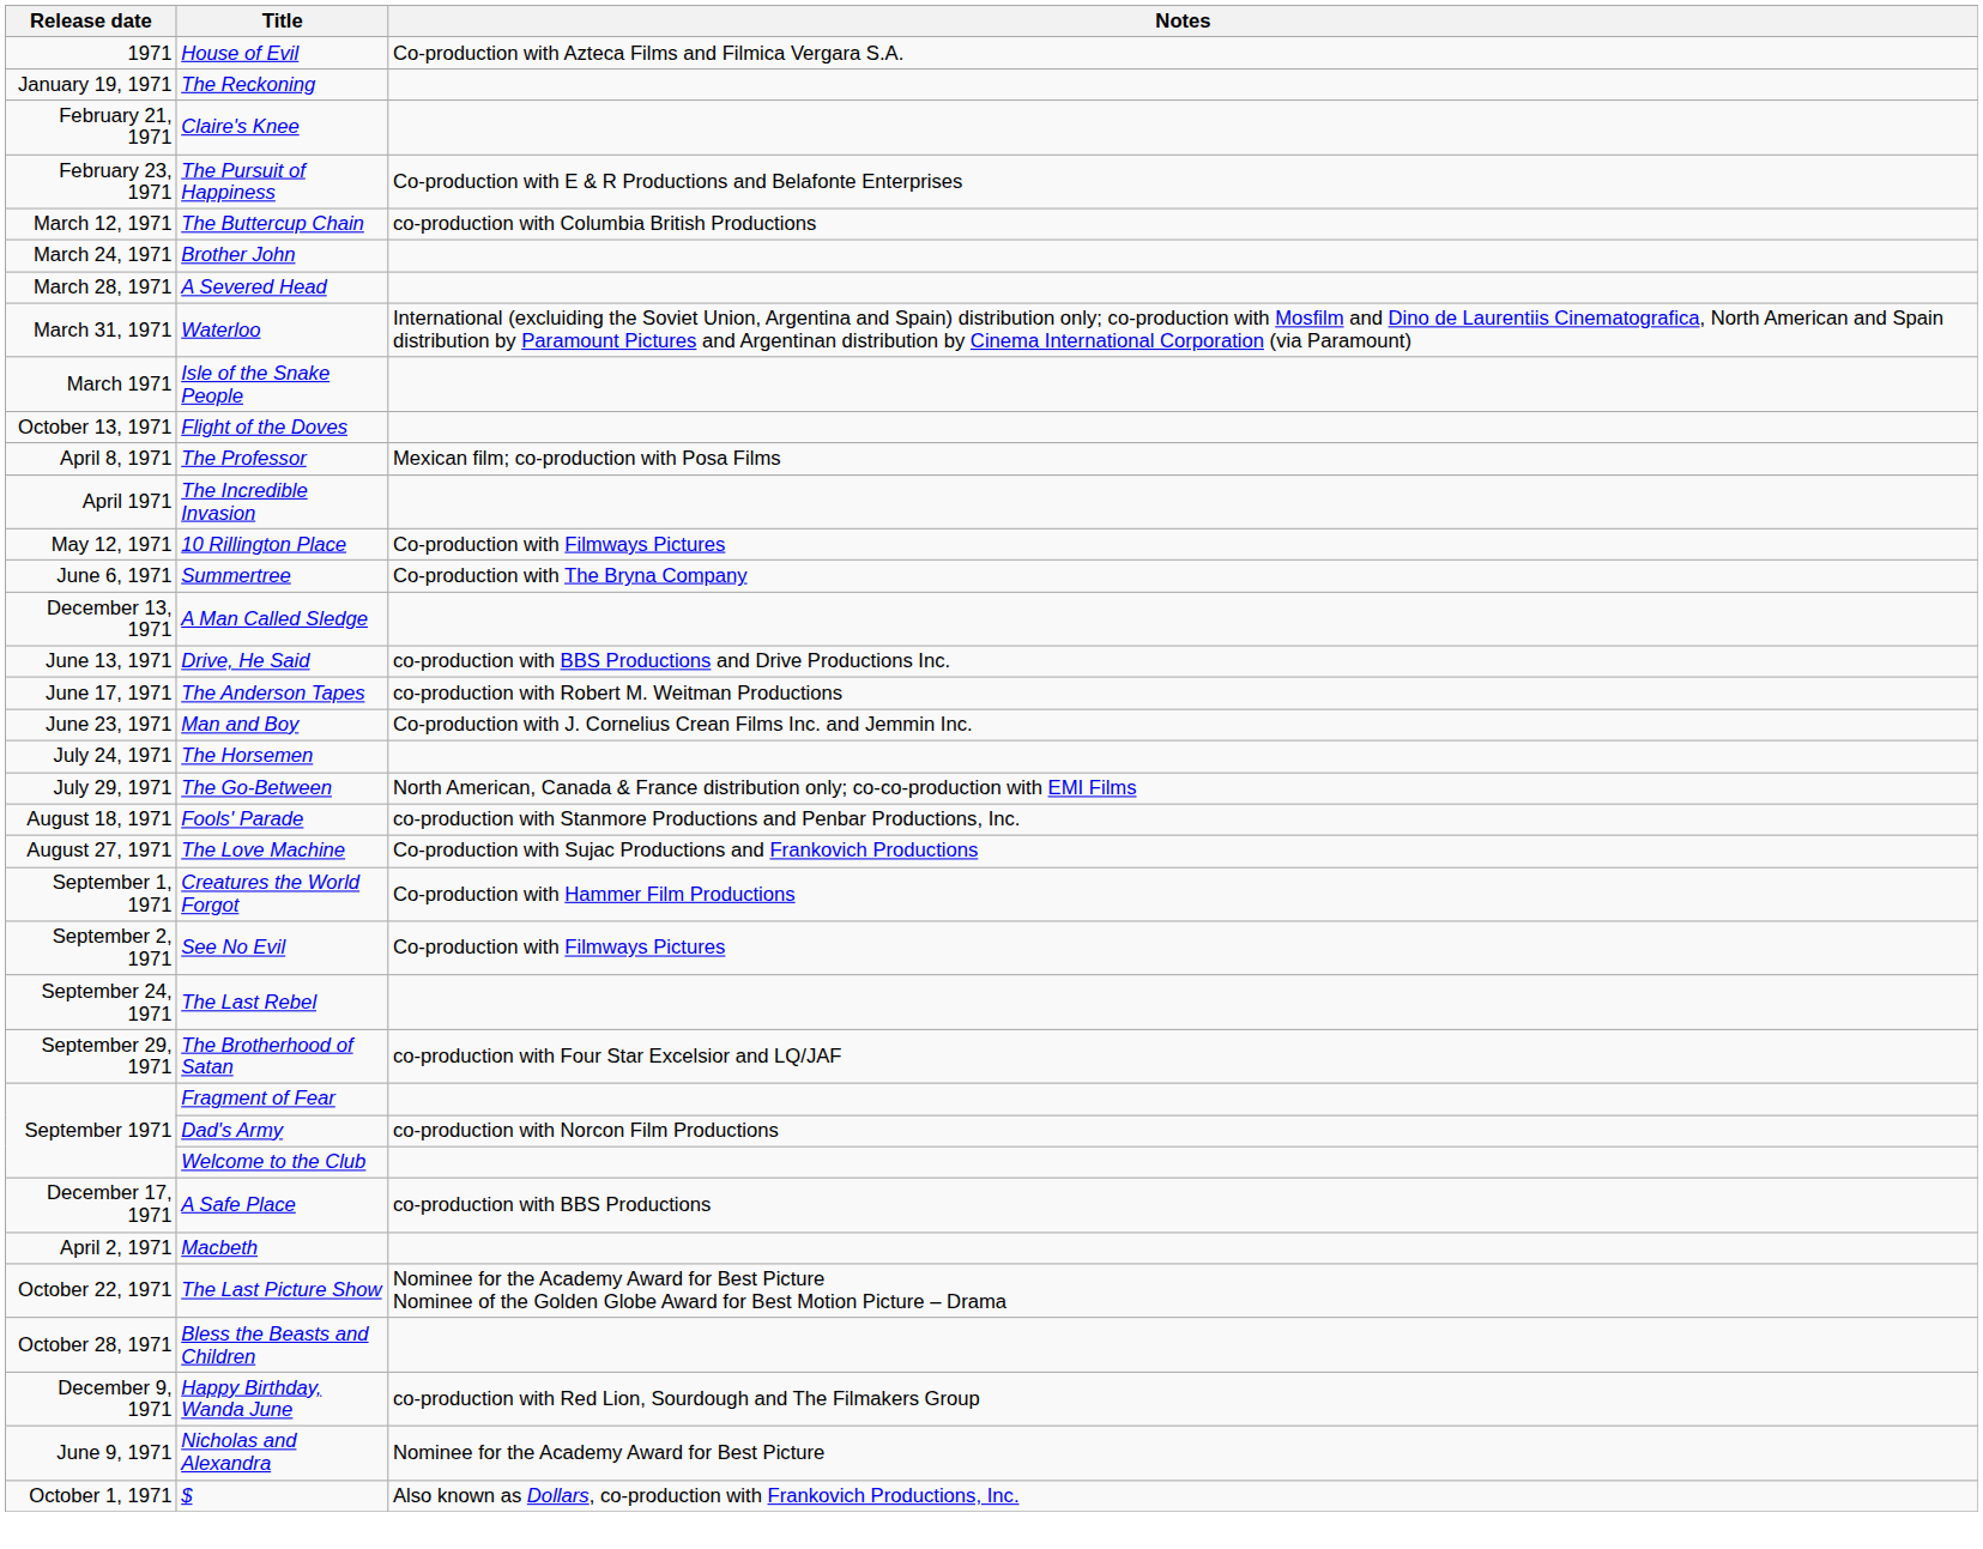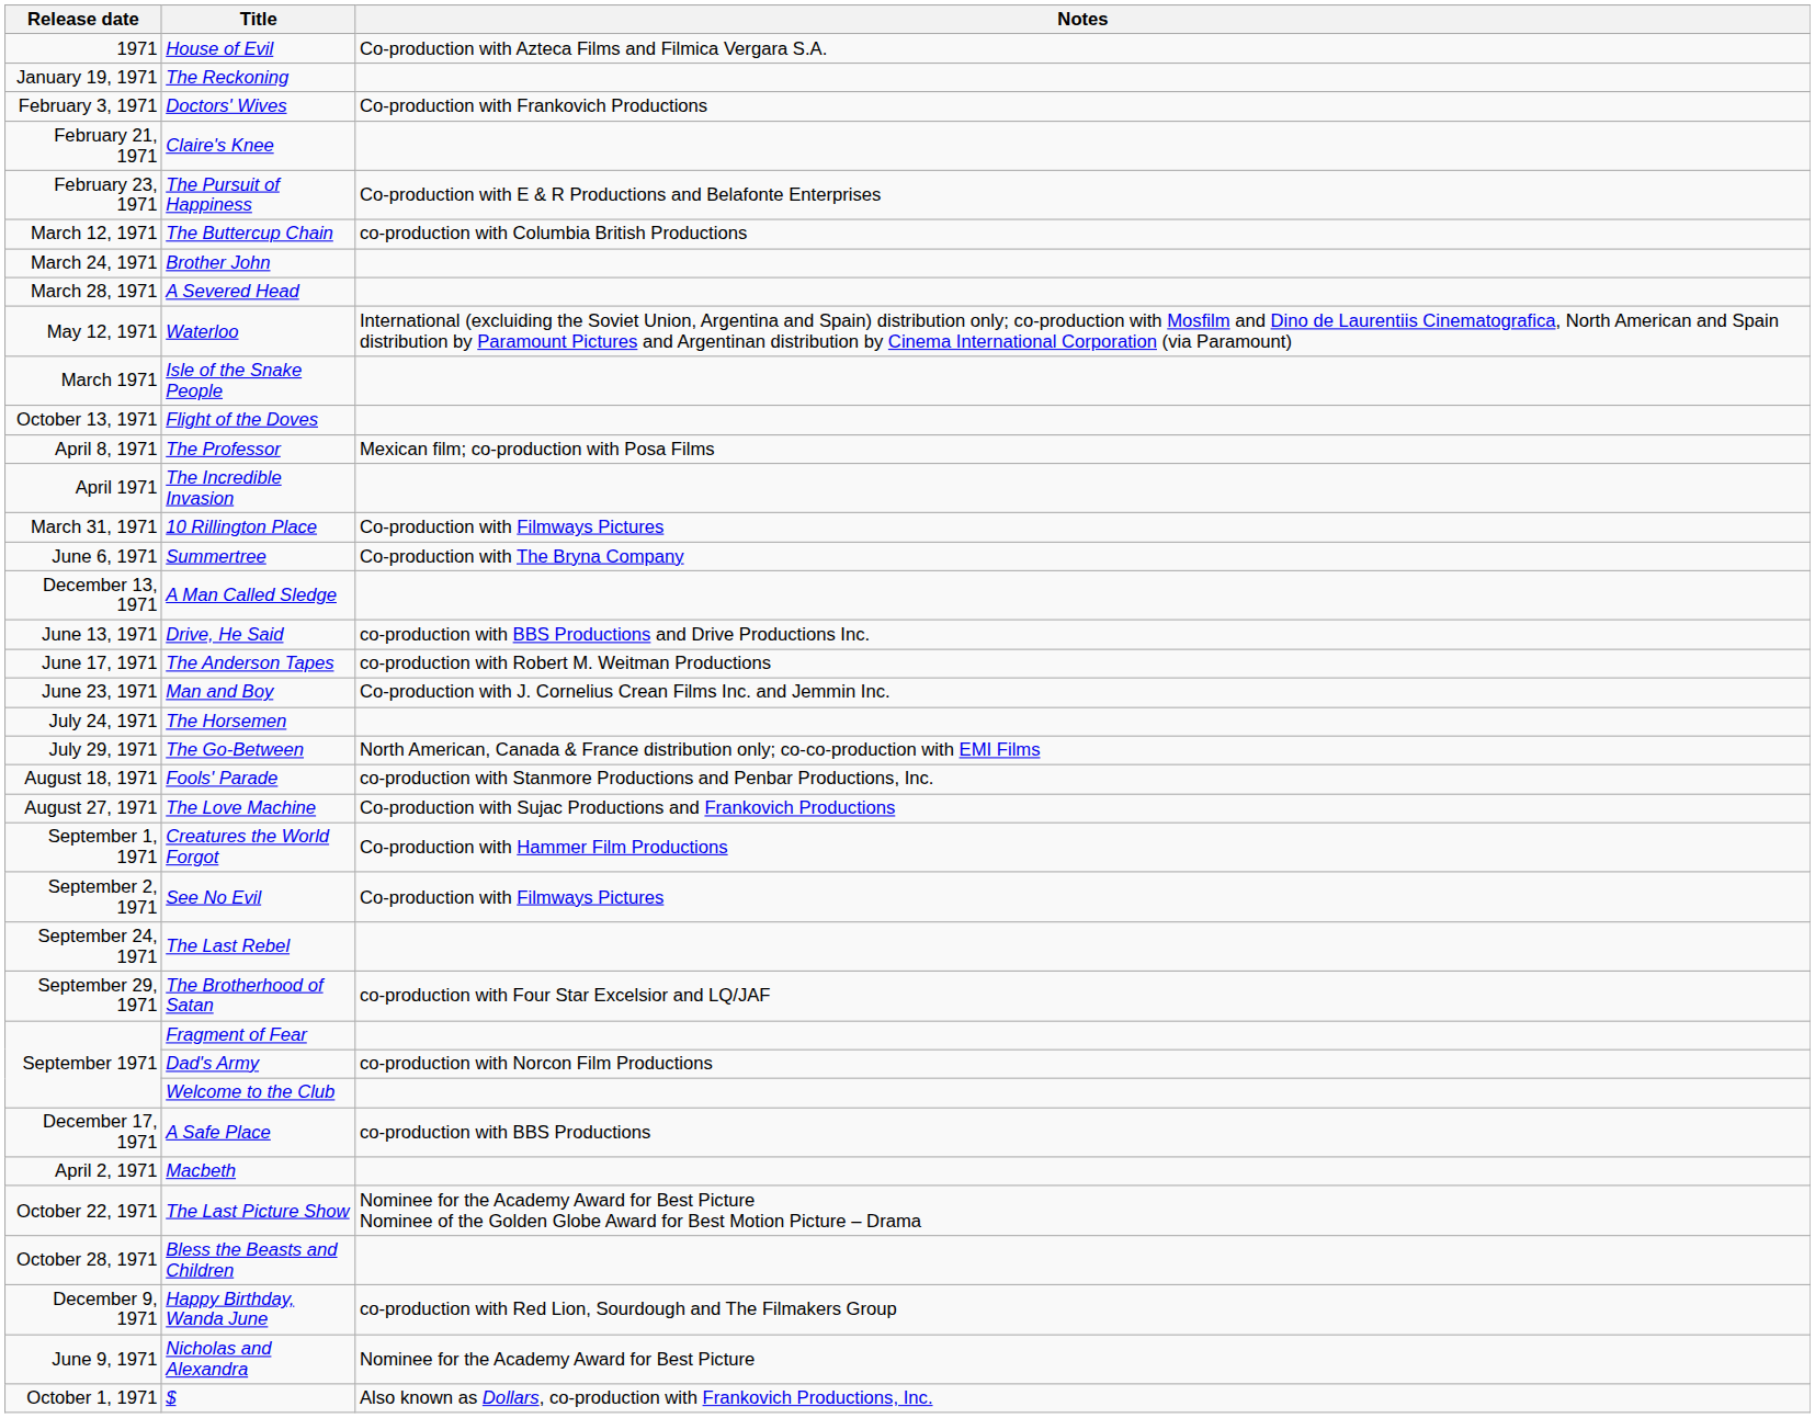 <table class="wikitable sortable" style="width:100%;">
 <tr>
 <th scope="col" style="width:130px;">Release date</th>
 <th>Title</th>
 <th>Notes</th>
 </tr>
 <tr>
 <td style="text-align:right;">1971</td>
 <td><em><a href='#'>House of Evil</a></em></td>
 <td>Co-production with Azteca Films and Filmica Vergara S.A.</td>
 </tr>
 <tr>
 <td style="text-align:right;">January 19, 1971</td>
 <td><em><a href='#'>The Reckoning</a></em></td>
 <td></td>
+</tr>
+<tr>
+<td style="text-align:right;">February 3, 1971</td>
+<td><em><a href='#'>Doctors' Wives</a></em></td>
+<td>Co-production with Frankovich Productions</td>
 </tr>
 <tr>
 <td style="text-align:right;">February 21, 1971</td>
 <td><em><a href='#'>Claire's Knee</a></em></td>
 <td></td>
 </tr>
 <tr>
 <td style="text-align:right;">February 23, 1971</td>
 <td><em><a href='#'>The Pursuit of Happiness</a></em></td>
 <td>Co-production with E & R Productions and Belafonte Enterprises</td>
 </tr>
 <tr>
 <td style="text-align:right;">March 12, 1971</td>
 <td><em><a href='#'>The Buttercup Chain</a></em></td>
 <td>co-production with Columbia British Productions</td>
 </tr>
 <tr>
 <td style="text-align:right;">March 24, 1971</td>
 <td><em><a href='#'>Brother John</a></em></td>
 <td></td>
 </tr>
 <tr>
 <td style="text-align:right;">March 28, 1971</td>
 <td><em><a href='#'>A Severed Head</a></em></td>
 <td></td>
 </tr>
 <tr>
-<td style="text-align:right;">March 31, 1971</td>
+<td style="text-align:right;">May 12, 1971</td>
 <td><em><a href='#'>Waterloo</a></em></td>
 <td>International (excluiding the Soviet Union, Argentina and Spain) distribution only; co-production with <a href='#'>Mosfilm</a> and <a href='#'>Dino de Laurentiis Cinematografica</a>, North American and Spain distribution by <a href='#'>Paramount Pictures</a> and Argentinan distribution by <a href='#'>Cinema International Corporation</a> (via Paramount)</td>
 </tr>
 <tr>
 <td style="text-align:right;">March 1971</td>
 <td><em><a href='#'>Isle of the Snake People</a></em></td>
 <td></td>
 </tr>
 <tr>
 <td style="text-align:right;">October 13, 1971</td>
 <td><em><a href='#'>Flight of the Doves</a></em></td>
 <td></td>
 </tr>
 <tr>
 <td style="text-align:right;">April 8, 1971</td>
 <td><em><a href='#'>The Professor</a></em></td>
 <td>Mexican film; co-production with Posa Films</td>
 </tr>
 <tr>
 <td style="text-align:right;">April 1971</td>
 <td><em><a href='#'>The Incredible Invasion</a></em></td>
 <td></td>
 </tr>
 <tr>
-<td style="text-align:right;">May 12, 1971</td>
+<td style="text-align:right;">March 31, 1971</td>
 <td><em><a href='#'>10 Rillington Place</a></em></td>
 <td>Co-production with <a href='#'>Filmways Pictures</a></td>
 </tr>
 <tr>
 <td style="text-align:right;">June 6, 1971</td>
 <td><em><a href='#'>Summertree</a></em></td>
 <td>Co-production with <a href='#'>The Bryna Company</a></td>
 </tr>
 <tr>
 <td style="text-align:right;">December 13, 1971</td>
 <td><em><a href='#'>A Man Called Sledge</a></em></td>
 <td></td>
 </tr>
 <tr>
 <td style="text-align:right;">June 13, 1971</td>
 <td><em><a href='#'>Drive, He Said</a></em></td>
 <td>co-production with <a href='#'>BBS Productions</a> and Drive Productions Inc.</td>
 </tr>
 <tr>
 <td style="text-align:right;">June 17, 1971</td>
 <td><em><a href='#'>The Anderson Tapes</a></em></td>
 <td>co-production with Robert M. Weitman Productions</td>
 </tr>
 <tr>
 <td style="text-align:right;">June 23, 1971</td>
 <td><em><a href='#'>Man and Boy</a></em></td>
 <td>Co-production with J. Cornelius Crean Films Inc. and Jemmin Inc.</td>
 </tr>
 <tr>
 <td style="text-align:right;">July 24, 1971</td>
 <td><em><a href='#'>The Horsemen</a></em></td>
 <td></td>
 </tr>
 <tr>
 <td style="text-align:right;">July 29, 1971</td>
 <td><em><a href='#'>The Go-Between</a></em></td>
 <td>North American, Canada & France distribution only; co-co-production with <a href='#'>EMI Films</a></td>
 </tr>
 <tr>
 <td style="text-align:right;">August 18, 1971</td>
 <td><em><a href='#'>Fools' Parade</a></em></td>
 <td>co-production with Stanmore Productions and Penbar Productions, Inc.</td>
 </tr>
 <tr>
 <td style="text-align:right;">August 27, 1971</td>
 <td><em><a href='#'>The Love Machine</a></em></td>
 <td>Co-production with Sujac Productions and <a href='#'>Frankovich Productions</a></td>
 </tr>
 <tr>
 <td style="text-align:right;">September 1, 1971</td>
 <td><em><a href='#'>Creatures the World Forgot</a></em></td>
 <td>Co-production with <a href='#'>Hammer Film Productions</a></td>
 </tr>
 <tr>
 <td style="text-align:right;">September 2, 1971</td>
 <td><em><a href='#'>See No Evil</a></em></td>
 <td>Co-production with <a href='#'>Filmways Pictures</a></td>
 </tr>
 <tr>
 <td style="text-align:right;">September 24, 1971</td>
 <td><em><a href='#'>The Last Rebel</a></em></td>
 <td></td>
 </tr>
 <tr>
 <td style="text-align:right;">September 29, 1971</td>
 <td><em><a href='#'>The Brotherhood of Satan</a></em></td>
 <td>co-production with Four Star Excelsior and LQ/JAF</td>
 </tr>
 <tr>
 <td style="text-align:right;" rowspan="3">September 1971</td>
 <td><em><a href='#'>Fragment of Fear</a></em></td>
 <td></td>
 </tr>
 <tr>
 <td><em><a href='#'>Dad's Army</a></em></td>
 <td>co-production with Norcon Film Productions</td>
 </tr>
 <tr>
 <td><em><a href='#'>Welcome to the Club</a></em></td>
 <td></td>
 </tr>
 <tr>
 <td style="text-align:right;">December 17, 1971</td>
 <td><em><a href='#'>A Safe Place</a></em></td>
 <td>co-production with BBS Productions</td>
 </tr>
 <tr>
 <td style="text-align:right;">April 2, 1971</td>
 <td><em><a href='#'>Macbeth</a></em></td>
 <td></td>
 </tr>
 <tr>
 <td style="text-align:right;">October 22, 1971</td>
 <td><em><a href='#'>The Last Picture Show</a></em></td>
 <td>Nominee for the Academy Award for Best Picture<br>Nominee of the Golden Globe Award for Best Motion Picture – Drama</td>
 </tr>
 <tr>
 <td style="text-align:right;">October 28, 1971</td>
 <td><em><a href='#'>Bless the Beasts and Children</a></em></td>
 <td></td>
 </tr>
 <tr>
 <td style="text-align:right;">December 9, 1971</td>
 <td><em><a href='#'>Happy Birthday, Wanda June</a></em></td>
 <td>co-production with Red Lion, Sourdough and The Filmakers Group</td>
 </tr>
 <tr>
 <td style="text-align:right;">June 9, 1971</td>
 <td><em><a href='#'>Nicholas and Alexandra</a></em></td>
 <td>Nominee for the Academy Award for Best Picture</td>
 </tr>
 <tr>
 <td style="text-align:right;">October 1, 1971</td>
 <td><em><a href='#'>$</a></em></td>
 <td>Also known as <em><a href='#'>Dollars</a></em>, co-production with <a href='#'>Frankovich Productions, Inc.</a></td>
 </tr>
 </table>
